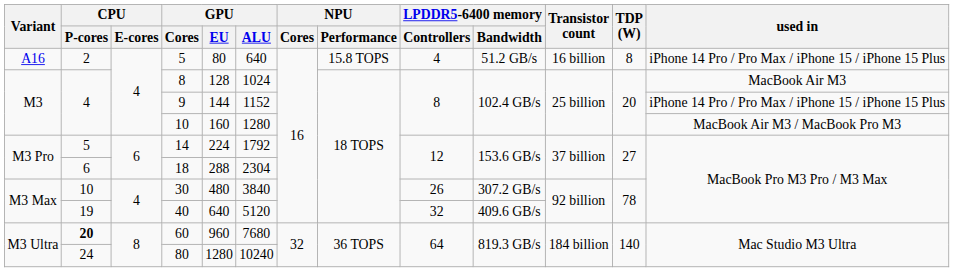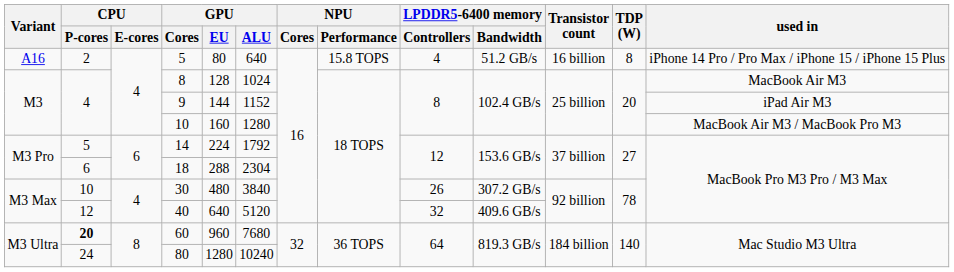 <table class="wikitable" style="text-align: center;">
 <tr>
 <th rowspan="2">Variant</th>
 <th colspan="2">CPU</th>
 <th colspan="3">GPU</th>
 <th colspan="2">NPU</th>
 <th colspan="2"><a href='#'>LPDDR5</a>-6400 memory</th>
 <th rowspan="2">Transistor<br>count</th>
 <th rowspan="2">TDP<br>(W)</th>
 <th rowspan="2">used in</th>
 </tr>
 <tr>
 <th>P-cores</th>
 <th>E-cores</th>
 <th>Cores</th>
 <th><a href='#'>EU</a></th>
 <th><a href='#'>ALU</a></th>
 <th>Cores</th>
 <th>Performance</th>
 <th>Controllers</th>
 <th>Bandwidth</th>
 </tr>
 <tr>
 <td><a href='#'>A16</a></td>
 <td>2</td>
 <td rowspan="4">4</td>
 <td>5</td>
 <td>80</td>
 <td>640</td>
 <td rowspan="8">16</td>
 <td>15.8 TOPS</td>
 <td>4</td>
 <td>51.2 GB/s</td>
 <td>16 billion</td>
 <td>8</td>
 <td>iPhone 14 Pro / Pro Max / iPhone 15 / iPhone 15 Plus</td>
 </tr>
 <tr>
 <td rowspan="3">M3</td>
 <td rowspan="3">4</td>
 <td>8</td>
 <td>128</td>
 <td>1024</td>
 <td rowspan="7">18 TOPS</td>
 <td rowspan="3">8</td>
 <td rowspan="3">102.4 GB/s</td>
 <td rowspan="3">25 billion</td>
 <td rowspan="3">20</td>
 <td>MacBook Air M3</td>
 </tr>
 <tr>
 <td>9</td>
 <td>144</td>
 <td>1152</td>
-<td>iPhone 14 Pro / Pro Max / iPhone 15 / iPhone 15 Plus</td>
+<td>iPad Air M3</td>
 </tr>
 <tr>
 <td>10</td>
 <td>160</td>
 <td>1280</td>
 <td>MacBook Air M3 / MacBook Pro M3</td>
 </tr>
 <tr>
 <td rowspan="2">M3 Pro</td>
 <td>5</td>
 <td rowspan="2">6</td>
 <td>14</td>
 <td>224</td>
 <td>1792</td>
 <td rowspan="2">12</td>
 <td rowspan="2">153.6 GB/s</td>
 <td rowspan="2">37 billion</td>
 <td rowspan="2">27</td>
 <td rowspan="4">MacBook Pro M3 Pro / M3 Max</td>
 </tr>
 <tr>
 <td>6</td>
 <td>18</td>
 <td>288</td>
 <td>2304</td>
 </tr>
 <tr>
 <td rowspan="2">M3 Max</td>
 <td>10</td>
 <td rowspan="2">4</td>
 <td>30</td>
 <td>480</td>
 <td>3840</td>
 <td>26</td>
 <td>307.2 GB/s</td>
 <td rowspan="2">92 billion</td>
 <td rowspan=2>78</td>
 </tr>
 <tr>
-<td>19</td>
+<td>12</td>
 <td>40</td>
 <td>640</td>
 <td>5120</td>
 <td>32</td>
 <td>409.6 GB/s</td>
 </tr>
 <tr>
 <td rowspan="2">M3 Ultra</td>
 <td><strong>20</strong></td>
 <td rowspan="2">8</td>
 <td>60</td>
 <td>960</td>
 <td>7680</td>
 <td rowspan="2">32</td>
 <td rowspan="2">36 TOPS</td>
 <td rowspan="2">64</td>
 <td rowspan="2">819.3 GB/s</td>
 <td rowspan="2">184 billion</td>
 <td rowspan=2>140</td>
 <td rowspan="2">Mac Studio M3 Ultra</td>
 </tr>
 <tr>
 <td>24</td>
 <td>80</td>
 <td>1280</td>
 <td>10240</td>
 </tr>
 </table>
